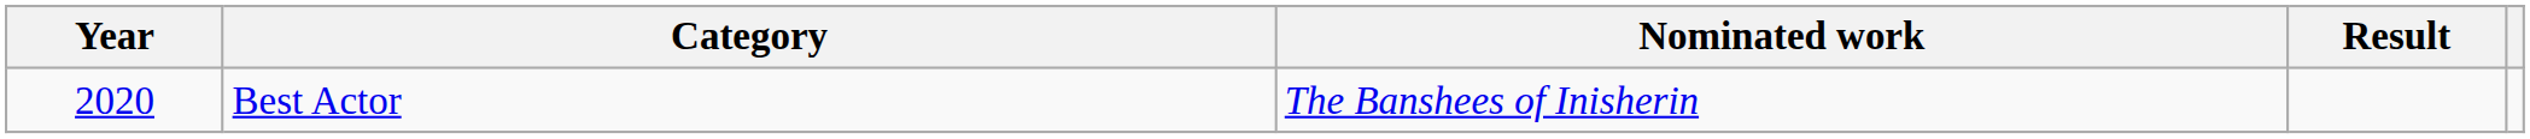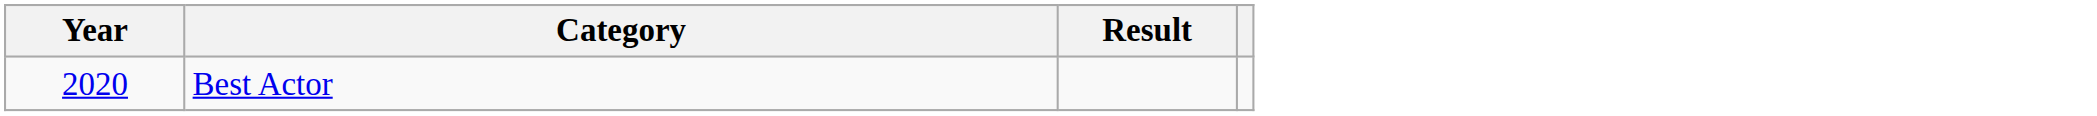 <table class=wikitable>
 <tr>
 <th scope="col" style="width:5em;">Year</th>
 <th scope="col" style="width:26em;">Category</th>
-<th scope="col" style="width:25em;">Nominated work</th>
 <th scope="col" style="width:5em;">Result</th>
 <th></th>
 </tr>
 <tr>
 <td style="text-align:center;"><a href='#'>2020</a></td>
 <td><a href='#'>Best Actor</a></td>
-<td><em><a href='#'>The Banshees of Inisherin</a></em></td>
 <td></td>
 <td style="text-align:center;"></td>
 </tr>
 </table>
